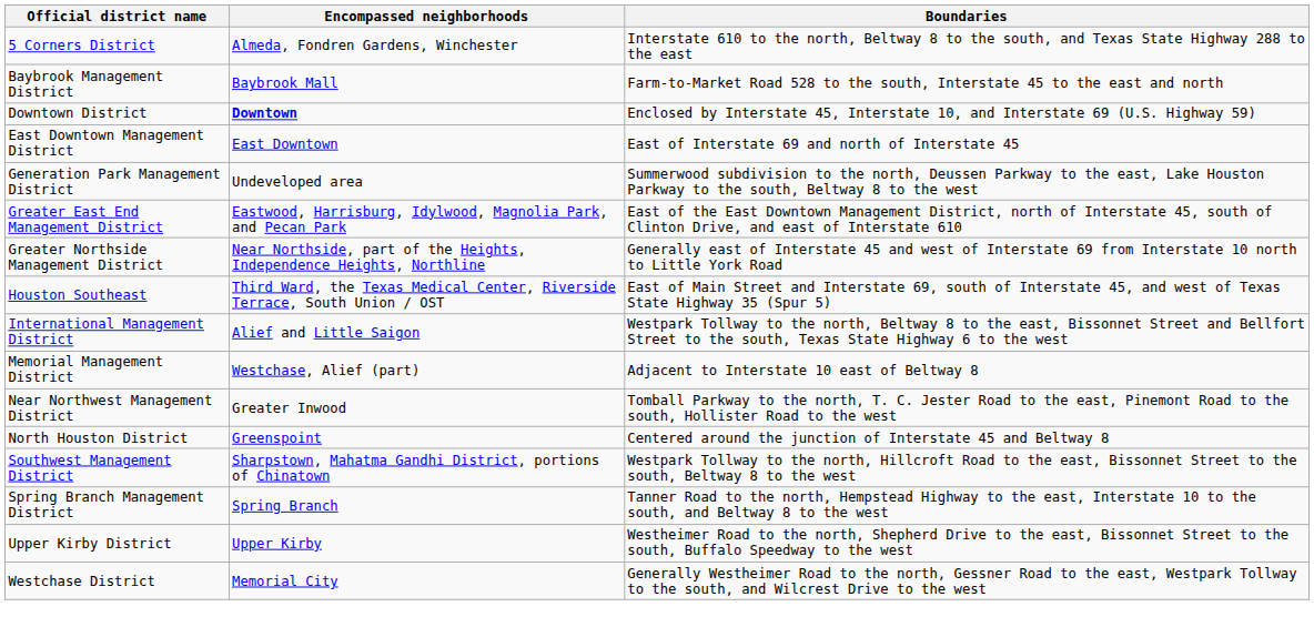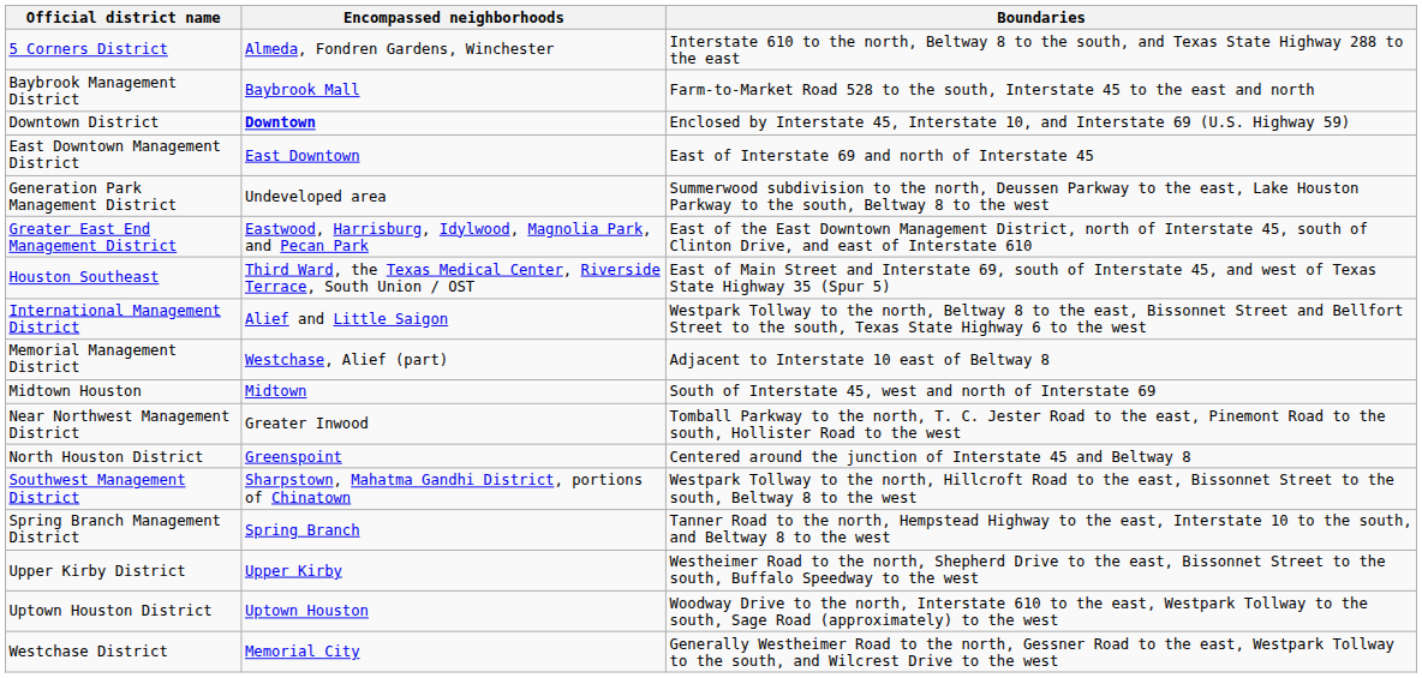 <table class="wikitable sortable">
 <tr>
 <th>Official district name</th>
 <th>Encompassed neighborhoods</th>
 <th>Boundaries</th>
 </tr>
 <tr>
 <td><a href='#'>5 Corners District</a></td>
 <td><a href='#'>Almeda</a>, Fondren Gardens, Winchester</td>
 <td>Interstate 610 to the north, Beltway 8 to the south, and Texas State Highway 288 to the east</td>
 </tr>
 <tr>
 <td>Baybrook Management District</td>
 <td><a href='#'>Baybrook Mall</a></td>
 <td>Farm-to-Market Road 528 to the south, Interstate 45 to the east and north</td>
 </tr>
 <tr>
 <td>Downtown District</td>
 <td><strong><a href='#'>Downtown</a></strong></td>
 <td>Enclosed by Interstate 45, Interstate 10, and Interstate 69 (U.S. Highway 59)</td>
 </tr>
 <tr>
 <td>East Downtown Management District</td>
 <td><a href='#'>East Downtown</a></td>
 <td>East of Interstate 69 and north of Interstate 45</td>
 </tr>
 <tr>
 <td>Generation Park Management District</td>
 <td>Undeveloped area</td>
 <td>Summerwood subdivision to the north, Deussen Parkway to the east, Lake Houston Parkway to the south, Beltway 8 to the west</td>
 </tr>
 <tr>
 <td><a href='#'>Greater East End Management District</a></td>
 <td><a href='#'>Eastwood</a>, <a href='#'>Harrisburg</a>, <a href='#'>Idylwood</a>, <a href='#'>Magnolia Park</a>, and <a href='#'>Pecan Park</a></td>
 <td>East of the East Downtown Management District, north of Interstate 45, south of Clinton Drive, and east of Interstate 610</td>
 </tr>
 <tr>
-<td>Greater Northside Management District</td>
-<td><a href='#'>Near Northside</a>, part of the <a href='#'>Heights</a>, <a href='#'>Independence Heights</a>, <a href='#'>Northline</a></td>
-<td>Generally east of Interstate 45 and west of Interstate 69 from Interstate 10 north to Little York Road</td>
-</tr>
-<tr>
 <td><a href='#'>Houston Southeast</a></td>
 <td><a href='#'>Third Ward</a>, the <a href='#'>Texas Medical Center</a>, <a href='#'>Riverside Terrace</a>, South Union / OST</td>
 <td>East of Main Street and Interstate 69, south of Interstate 45, and west of Texas State Highway 35 (Spur 5)</td>
 </tr>
 <tr>
 <td><a href='#'>International Management District</a></td>
 <td><a href='#'>Alief</a> and <a href='#'>Little Saigon</a></td>
 <td>Westpark Tollway to the north, Beltway 8 to the east, Bissonnet Street and Bellfort Street to the south, Texas State Highway 6 to the west</td>
 </tr>
 <tr>
 <td>Memorial Management District</td>
 <td><a href='#'>Westchase</a>, Alief (part)</td>
 <td>Adjacent to Interstate 10 east of Beltway 8</td>
+</tr>
+<tr>
+<td>Midtown Houston</td>
+<td><a href='#'>Midtown</a></td>
+<td>South of Interstate 45, west and north of Interstate 69</td>
 </tr>
 <tr>
 <td>Near Northwest Management District</td>
 <td>Greater Inwood</td>
 <td>Tomball Parkway to the north, T. C. Jester Road to the east, Pinemont Road to the south, Hollister Road to the west</td>
 </tr>
 <tr>
 <td>North Houston District</td>
 <td><a href='#'>Greenspoint</a></td>
 <td>Centered around the junction of Interstate 45 and Beltway 8</td>
 </tr>
 <tr>
 <td><a href='#'>Southwest Management District</a></td>
 <td><a href='#'>Sharpstown</a>, <a href='#'>Mahatma Gandhi District</a>, portions of <a href='#'>Chinatown</a></td>
 <td>Westpark Tollway to the north, Hillcroft Road to the east, Bissonnet Street to the south, Beltway 8 to the west</td>
 </tr>
 <tr>
 <td>Spring Branch Management District</td>
 <td><a href='#'>Spring Branch</a></td>
 <td>Tanner Road to the north, Hempstead Highway to the east, Interstate 10 to the south, and Beltway 8 to the west</td>
 </tr>
 <tr>
 <td>Upper Kirby District</td>
 <td><a href='#'>Upper Kirby</a></td>
 <td>Westheimer Road to the north, Shepherd Drive to the east, Bissonnet Street to the south, Buffalo Speedway to the west</td>
 </tr>
 <tr>
+<td>Uptown Houston District</td>
+<td><a href='#'>Uptown Houston</a></td>
+<td>Woodway Drive to the north, Interstate 610 to the east, Westpark Tollway to the south, Sage Road (approximately) to the west</td>
+</tr>
+<tr>
 <td>Westchase District</td>
 <td><a href='#'>Memorial City</a></td>
 <td>Generally Westheimer Road to the north, Gessner Road to the east, Westpark Tollway to the south, and Wilcrest Drive to the west</td>
 </tr>
 </table>
